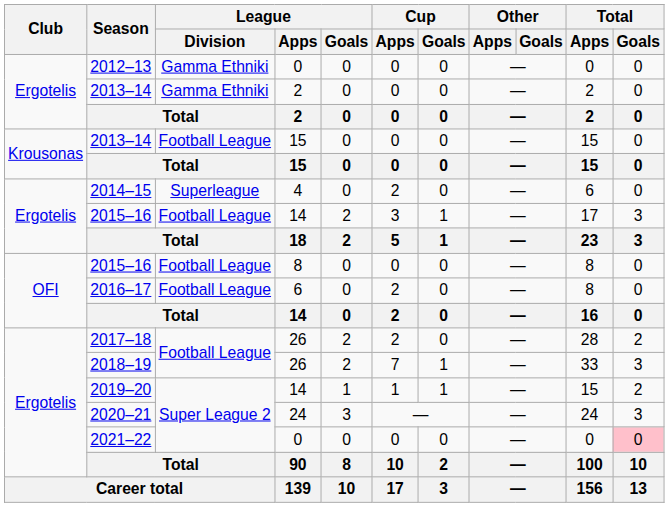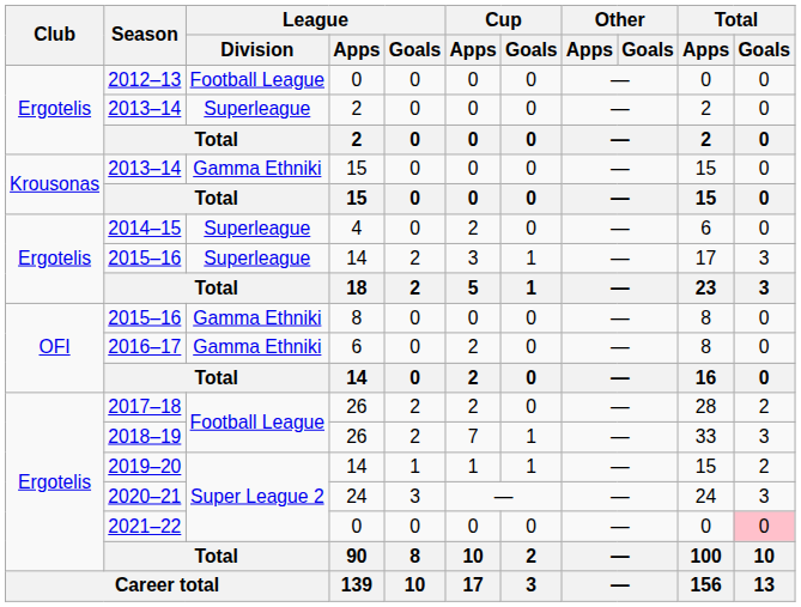 <table class="wikitable" style="text-align: center;">
 <tr>
 <th rowspan="2">Club</th>
 <th rowspan="2">Season</th>
 <th colspan="3">League</th>
 <th colspan="2">Cup</th>
 <th colspan="2">Other</th>
 <th colspan="2">Total</th>
 </tr>
 <tr>
 <th>Division</th>
 <th>Apps</th>
 <th>Goals</th>
 <th>Apps</th>
 <th>Goals</th>
 <th>Apps</th>
 <th>Goals</th>
 <th>Apps</th>
 <th>Goals</th>
 </tr>
 <tr>
 <td rowspan="3"><a href='#'>Ergotelis</a></td>
 <td><a href='#'>2012–13</a></td>
-<td><a href='#'>Gamma Ethniki</a></td>
+<td><a href='#'>Football League</a></td>
 <td>0</td>
 <td>0</td>
 <td>0</td>
 <td>0</td>
 <td colspan=2>—</td>
 <td>0</td>
 <td>0</td>
 </tr>
 <tr>
 <td><a href='#'>2013–14</a></td>
-<td><a href='#'>Gamma Ethniki</a></td>
+<td><a href='#'>Superleague</a></td>
 <td>2</td>
 <td>0</td>
 <td>0</td>
 <td>0</td>
 <td colspan=2>—</td>
 <td>2</td>
 <td>0</td>
 </tr>
 <tr>
 <th colspan="2">Total</th>
 <th>2</th>
 <th>0</th>
 <th>0</th>
 <th>0</th>
 <th colspan=2>—</th>
 <th>2</th>
 <th>0</th>
 </tr>
 <tr>
 <td rowspan="2"><a href='#'>Krousonas</a></td>
 <td><a href='#'>2013–14</a></td>
-<td><a href='#'>Football League</a></td>
+<td><a href='#'>Gamma Ethniki</a></td>
 <td>15</td>
 <td>0</td>
 <td>0</td>
 <td>0</td>
 <td colspan=2>—</td>
 <td>15</td>
 <td>0</td>
 </tr>
 <tr>
 <th colspan="2">Total</th>
 <th>15</th>
 <th>0</th>
 <th>0</th>
 <th>0</th>
 <th colspan=2>—</th>
 <th>15</th>
 <th>0</th>
 </tr>
 <tr>
 <td rowspan="3"><a href='#'>Ergotelis</a></td>
 <td><a href='#'>2014–15</a></td>
 <td><a href='#'>Superleague</a></td>
 <td>4</td>
 <td>0</td>
 <td>2</td>
 <td>0</td>
 <td colspan=2>—</td>
 <td>6</td>
 <td>0</td>
 </tr>
 <tr>
 <td><a href='#'>2015–16</a></td>
-<td><a href='#'>Football League</a></td>
+<td><a href='#'>Superleague</a></td>
 <td>14</td>
 <td>2</td>
 <td>3</td>
 <td>1</td>
 <td colspan=2>—</td>
 <td>17</td>
 <td>3</td>
 </tr>
 <tr>
 <th colspan="2">Total</th>
 <th>18</th>
 <th>2</th>
 <th>5</th>
 <th>1</th>
 <th colspan=2>—</th>
 <th>23</th>
 <th>3</th>
 </tr>
 <tr>
 <td rowspan="3"><a href='#'>OFI</a></td>
 <td><a href='#'>2015–16</a></td>
-<td><a href='#'>Football League</a></td>
+<td><a href='#'>Gamma Ethniki</a></td>
 <td>8</td>
 <td>0</td>
 <td>0</td>
 <td>0</td>
 <td colspan=2>—</td>
 <td>8</td>
 <td>0</td>
 </tr>
 <tr>
 <td><a href='#'>2016–17</a></td>
-<td><a href='#'>Football League</a></td>
+<td><a href='#'>Gamma Ethniki</a></td>
 <td>6</td>
 <td>0</td>
 <td>2</td>
 <td>0</td>
 <td colspan=2>—</td>
 <td>8</td>
 <td>0</td>
 </tr>
 <tr>
 <th colspan="2">Total</th>
 <th>14</th>
 <th>0</th>
 <th>2</th>
 <th>0</th>
 <th colspan=2>—</th>
 <th>16</th>
 <th>0</th>
 </tr>
 <tr>
 <td rowspan="6"><a href='#'>Ergotelis</a></td>
 <td><a href='#'>2017–18</a></td>
 <td rowspan="2"><a href='#'>Football League</a></td>
 <td>26</td>
 <td>2</td>
 <td>2</td>
 <td>0</td>
 <td colspan=2>—</td>
 <td>28</td>
 <td>2</td>
 </tr>
 <tr>
 <td><a href='#'>2018–19</a></td>
 <td>26</td>
 <td>2</td>
 <td>7</td>
 <td>1</td>
 <td colspan=2>—</td>
 <td>33</td>
 <td>3</td>
 </tr>
 <tr>
 <td><a href='#'>2019–20</a></td>
 <td rowspan="3"><a href='#'>Super League 2</a></td>
 <td>14</td>
 <td>1</td>
 <td>1</td>
 <td>1</td>
 <td colspan=2>—</td>
 <td>15</td>
 <td>2</td>
 </tr>
 <tr>
 <td><a href='#'>2020–21</a></td>
 <td>24</td>
 <td>3</td>
 <td colspan=2>—</td>
 <td colspan=2>—</td>
 <td>24</td>
 <td>3</td>
 </tr>
 <tr>
 <td><a href='#'>2021–22</a></td>
 <td>0</td>
 <td>0</td>
 <td>0</td>
 <td>0</td>
 <td colspan=2>—</td>
 <td>0</td>
 <td style="background: pink;">0</td>
 </tr>
 <tr>
 <th colspan="2">Total</th>
 <th>90</th>
 <th>8</th>
 <th>10</th>
 <th>2</th>
 <th colspan=2>—</th>
 <th>100</th>
 <th>10</th>
 </tr>
 <tr>
 <th colspan="3">Career total</th>
 <th>139</th>
 <th>10</th>
 <th>17</th>
 <th>3</th>
 <th colspan=2>—</th>
 <th>156</th>
 <th>13</th>
 </tr>
 </table>
